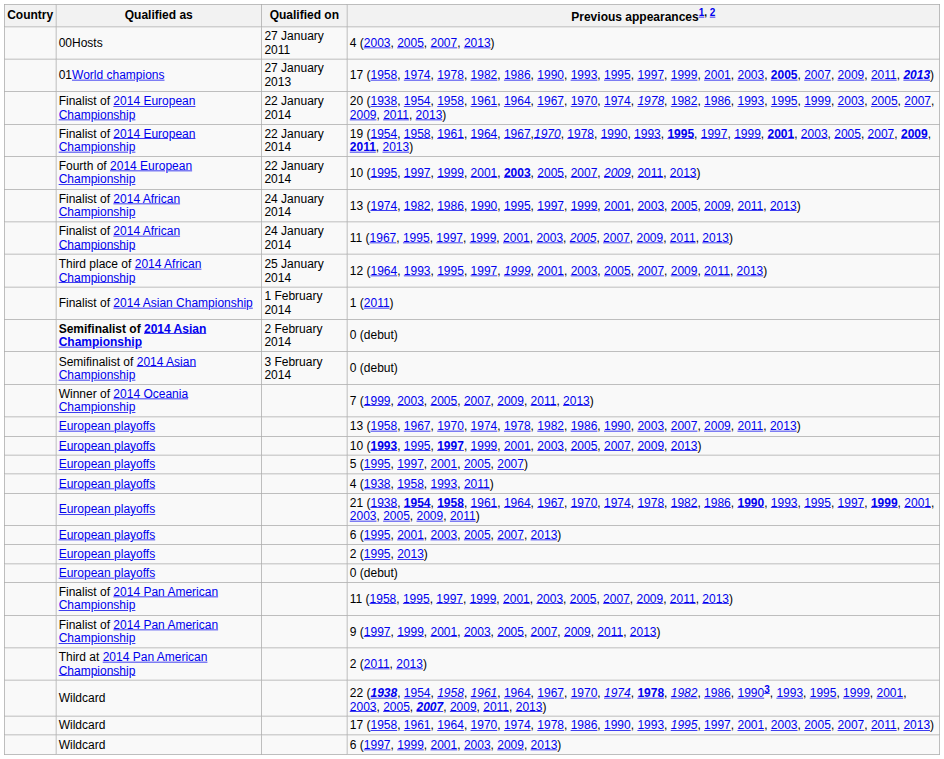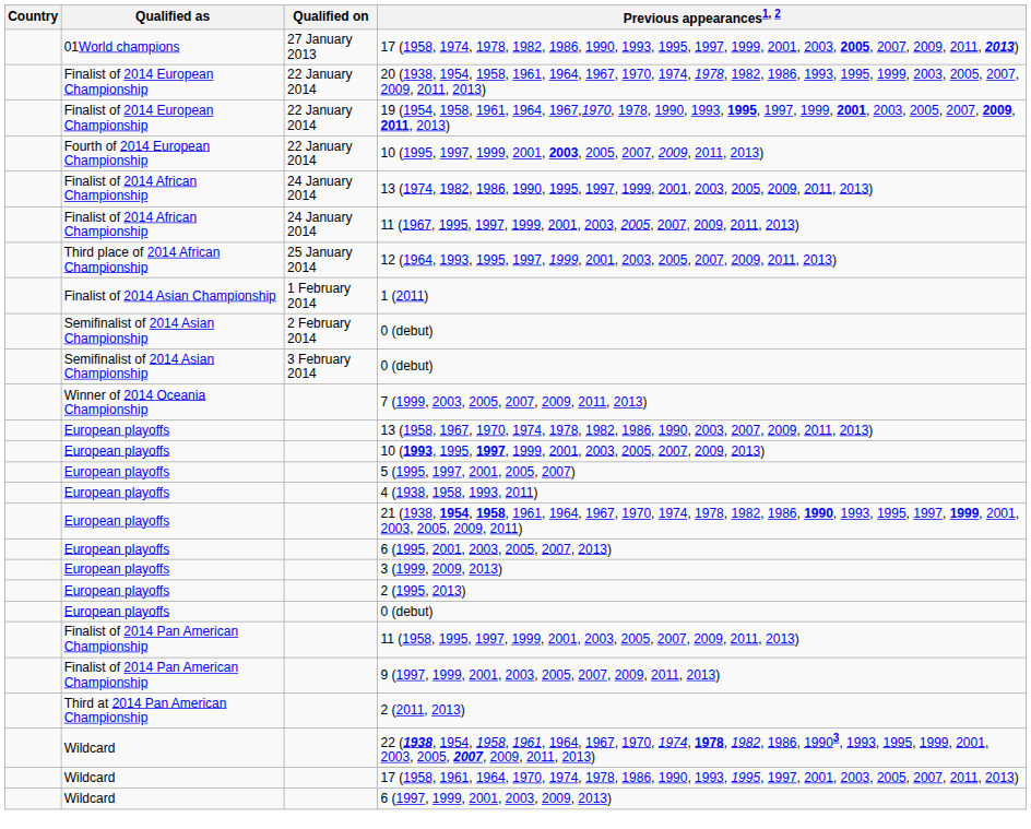 <table class="wikitable sortable">
 <tr>
 <th>Country</th>
 <th>Qualified as</th>
 <th>Qualified on</th>
 <th>Previous appearances<sup><strong><a href='#'>1</a>, <a href='#'>2</a></strong></sup></th>
-</tr>
-<tr>
-<td></td>
-<td><span>00</span>Hosts</td>
-<td>27 January 2011</td>
-<td>4 (<a href='#'>2003</a>, <a href='#'>2005</a>, <a href='#'>2007</a>, <a href='#'>2013</a>)</td>
 </tr>
 <tr>
 <td></td>
 <td><span>01</span><a href='#'>World champions</a></td>
 <td>27 January 2013</td>
 <td>17 (<a href='#'>1958</a>, <a href='#'>1974</a>, <a href='#'>1978</a>, <a href='#'>1982</a>, <a href='#'>1986</a>, <a href='#'>1990</a>, <a href='#'>1993</a>, <a href='#'>1995</a>, <a href='#'>1997</a>, <a href='#'>1999</a>, <a href='#'>2001</a>, <a href='#'>2003</a>, <strong><a href='#'>2005</a></strong>, <a href='#'>2007</a>, <a href='#'>2009</a>, <a href='#'>2011</a>, <strong><em><a href='#'>2013</a></em></strong>)</td>
 </tr>
 <tr>
 <td></td>
 <td>Finalist of <a href='#'>2014 European Championship</a></td>
 <td>22 January 2014</td>
 <td>20 (<a href='#'>1938</a>, <a href='#'>1954</a>, <a href='#'>1958</a>, <a href='#'>1961</a>, <a href='#'>1964</a>, <a href='#'>1967</a>, <a href='#'>1970</a>, <a href='#'>1974</a>, <em><a href='#'>1978</a></em>, <a href='#'>1982</a>, <a href='#'>1986</a>, <a href='#'>1993</a>, <a href='#'>1995</a>, <a href='#'>1999</a>, <a href='#'>2003</a>, <a href='#'>2005</a>, <a href='#'>2007</a>, <a href='#'>2009</a>, <a href='#'>2011</a>, <a href='#'>2013</a>)</td>
 </tr>
 <tr>
 <td></td>
 <td>Finalist of <a href='#'>2014 European Championship</a></td>
 <td>22 January 2014</td>
 <td>19 (<a href='#'>1954</a>, <a href='#'>1958</a>, <a href='#'>1961</a>, <a href='#'>1964</a>, <a href='#'>1967</a>,<em><a href='#'>1970</a></em>, <a href='#'>1978</a>, <a href='#'>1990</a>, <a href='#'>1993</a>, <strong><a href='#'>1995</a></strong>, <a href='#'>1997</a>, <a href='#'>1999</a>, <strong><a href='#'>2001</a></strong>, <a href='#'>2003</a>, <a href='#'>2005</a>, <a href='#'>2007</a>, <strong><a href='#'>2009</a></strong>, <strong><a href='#'>2011</a></strong>, <a href='#'>2013</a>)</td>
 </tr>
 <tr>
 <td></td>
 <td>Fourth of <a href='#'>2014 European Championship</a></td>
 <td>22 January 2014</td>
 <td>10 (<a href='#'>1995</a>, <a href='#'>1997</a>, <a href='#'>1999</a>, <a href='#'>2001</a>, <a href='#'><strong>2003</strong></a>, <a href='#'>2005</a>, <a href='#'>2007</a>, <a href='#'><em>2009</em></a>, <a href='#'>2011</a>, <a href='#'>2013</a>)</td>
 </tr>
 <tr>
 <td></td>
 <td>Finalist of <a href='#'>2014 African Championship</a></td>
 <td>24 January 2014</td>
 <td>13 (<a href='#'>1974</a>, <a href='#'>1982</a>, <a href='#'>1986</a>, <a href='#'>1990</a>, <a href='#'>1995</a>, <a href='#'>1997</a>, <a href='#'>1999</a>, <a href='#'>2001</a>, <a href='#'>2003</a>, <a href='#'>2005</a>, <a href='#'>2009</a>, <a href='#'>2011</a>, <a href='#'>2013</a>)</td>
 </tr>
 <tr>
 <td></td>
 <td>Finalist of <a href='#'>2014 African Championship</a></td>
 <td>24 January 2014</td>
 <td>11 (<a href='#'>1967</a>, <a href='#'>1995</a>, <a href='#'>1997</a>, <a href='#'>1999</a>, <a href='#'>2001</a>, <a href='#'>2003</a>, <a href='#'><em>2005</em></a>, <a href='#'>2007</a>, <a href='#'>2009</a>, <a href='#'>2011</a>, <a href='#'>2013</a>)</td>
 </tr>
 <tr>
 <td></td>
 <td>Third place of <a href='#'>2014 African Championship</a></td>
 <td>25 January 2014</td>
 <td>12 (<a href='#'>1964</a>, <a href='#'>1993</a>, <a href='#'>1995</a>, <a href='#'>1997</a>, <a href='#'><em>1999</em></a>, <a href='#'>2001</a>, <a href='#'>2003</a>, <a href='#'>2005</a>, <a href='#'>2007</a>, <a href='#'>2009</a>, <a href='#'>2011</a>, <a href='#'>2013</a>)</td>
 </tr>
 <tr>
 <td><s></s></td>
 <td>Finalist of <a href='#'>2014 Asian Championship</a></td>
 <td>1 February 2014</td>
 <td>1 (<a href='#'>2011</a>)</td>
 </tr>
 <tr>
 <td></td>
-<td><strong>Semifinalist of <a href='#'>2014 Asian Championship</a></strong></td>
+<td>Semifinalist of <a href='#'>2014 Asian Championship</a></td>
 <td>2 February 2014</td>
 <td>0 (debut)</td>
 </tr>
 <tr>
 <td><s></s></td>
 <td>Semifinalist of <a href='#'>2014 Asian Championship</a></td>
 <td>3 February 2014</td>
 <td>0 (debut)</td>
 </tr>
 <tr>
 <td><s></s></td>
 <td>Winner of <a href='#'>2014 Oceania Championship</a></td>
 <td></td>
 <td>7 (<a href='#'>1999</a>, <a href='#'>2003</a>, <a href='#'>2005</a>, <a href='#'>2007</a>, <a href='#'>2009</a>, <a href='#'>2011</a>, <a href='#'>2013</a>)</td>
 </tr>
 <tr>
 <td></td>
 <td><a href='#'>European playoffs</a></td>
 <td></td>
 <td>13 (<a href='#'>1958</a>, <a href='#'>1967</a>, <a href='#'>1970</a>, <a href='#'>1974</a>, <a href='#'>1978</a>, <a href='#'>1982</a>, <a href='#'>1986</a>, <a href='#'>1990</a>, <a href='#'>2003</a>, <a href='#'>2007</a>, <a href='#'>2009</a>, <a href='#'>2011</a>, <a href='#'>2013</a>)</td>
 </tr>
 <tr>
 <td></td>
 <td><a href='#'>European playoffs</a></td>
 <td></td>
 <td>10 (<strong><a href='#'>1993</a></strong>, <a href='#'>1995</a>, <strong><a href='#'>1997</a></strong>, <a href='#'>1999</a>, <a href='#'>2001</a>, <a href='#'>2003</a>, <a href='#'>2005</a>, <a href='#'>2007</a>, <a href='#'>2009</a>, <a href='#'>2013</a>)</td>
 </tr>
 <tr>
 <td></td>
 <td><a href='#'>European playoffs</a></td>
 <td></td>
 <td>5 (<a href='#'>1995</a>, <a href='#'>1997</a>, <a href='#'>2001</a>, <a href='#'>2005</a>, <a href='#'>2007</a>)</td>
 </tr>
 <tr>
 <td></td>
 <td><a href='#'>European playoffs</a></td>
 <td></td>
 <td>4 (<a href='#'>1938</a>, <a href='#'>1958</a>, <a href='#'>1993</a>, <a href='#'>2011</a>)</td>
 </tr>
 <tr>
 <td></td>
 <td><a href='#'>European playoffs</a></td>
 <td></td>
 <td>21 (<a href='#'>1938</a>, <strong><a href='#'>1954</a></strong>, <strong><a href='#'>1958</a></strong>, <a href='#'>1961</a>, <a href='#'>1964</a>, <a href='#'>1967</a>, <a href='#'>1970</a>, <a href='#'>1974</a>, <a href='#'>1978</a>, <a href='#'>1982</a>, <a href='#'>1986</a>, <strong><a href='#'>1990</a></strong>, <a href='#'>1993</a>, <a href='#'>1995</a>, <a href='#'>1997</a>, <strong><a href='#'>1999</a></strong>, <a href='#'>2001</a>, <a href='#'>2003</a>, <a href='#'>2005</a>, <a href='#'>2009</a>, <a href='#'>2011</a>)</td>
 </tr>
 <tr>
 <td></td>
 <td><a href='#'>European playoffs</a></td>
 <td></td>
 <td>6 (<a href='#'>1995</a>, <a href='#'>2001</a>, <a href='#'>2003</a>, <a href='#'>2005</a>, <a href='#'>2007</a>, <a href='#'>2013</a>)</td>
 </tr>
 <tr>
 <td></td>
 <td><a href='#'>European playoffs</a></td>
 <td></td>
+<td>3 (<a href='#'>1999</a>, <a href='#'>2009</a>, <a href='#'>2013</a>)</td>
+</tr>
+<tr>
+<td></td>
+<td><a href='#'>European playoffs</a></td>
+<td></td>
 <td>2 (<a href='#'>1995</a>, <a href='#'>2013</a>)</td>
 </tr>
 <tr>
 <td></td>
 <td><a href='#'>European playoffs</a></td>
 <td></td>
 <td>0 (debut)</td>
 </tr>
 <tr>
 <td></td>
 <td>Finalist of <a href='#'>2014 Pan American Championship</a></td>
 <td></td>
 <td>11 (<a href='#'>1958</a>, <a href='#'>1995</a>, <a href='#'>1997</a>, <a href='#'>1999</a>, <a href='#'>2001</a>, <a href='#'>2003</a>, <a href='#'>2005</a>, <a href='#'>2007</a>, <a href='#'>2009</a>, <a href='#'>2011</a>, <a href='#'>2013</a>)</td>
 </tr>
 <tr>
 <td></td>
 <td>Finalist of <a href='#'>2014 Pan American Championship</a></td>
 <td></td>
 <td>9 (<a href='#'>1997</a>, <a href='#'>1999</a>, <a href='#'>2001</a>, <a href='#'>2003</a>, <a href='#'>2005</a>, <a href='#'>2007</a>, <a href='#'>2009</a>, <a href='#'>2011</a>, <a href='#'>2013</a>)</td>
 </tr>
 <tr>
 <td></td>
 <td>Third at <a href='#'>2014 Pan American Championship</a></td>
 <td></td>
 <td>2 (<a href='#'>2011</a>, <a href='#'>2013</a>)</td>
 </tr>
 <tr>
 <td></td>
 <td>Wildcard</td>
 <td></td>
 <td>22 (<strong><em><a href='#'>1938</a></em></strong>, <a href='#'>1954</a>, <em><a href='#'>1958</a></em>, <em><a href='#'>1961</a></em>, <a href='#'>1964</a>, <a href='#'>1967</a>, <a href='#'>1970</a>, <em><a href='#'>1974</a></em>, <strong><a href='#'>1978</a></strong>, <em><a href='#'>1982</a></em>, <a href='#'>1986</a>, <a href='#'>1990</a><sup><strong><a href='#'>3</a></strong></sup>, <a href='#'>1993</a>, <a href='#'>1995</a>, <a href='#'>1999</a>, <a href='#'>2001</a>, <a href='#'>2003</a>, <a href='#'>2005</a>, <strong><em><a href='#'>2007</a></em></strong>, <a href='#'>2009</a>, <a href='#'>2011</a>, <a href='#'>2013</a>)</td>
 </tr>
 <tr>
 <td></td>
 <td>Wildcard</td>
 <td></td>
 <td>17 (<a href='#'>1958</a>, <a href='#'>1961</a>, <a href='#'>1964</a>, <a href='#'>1970</a>, <a href='#'>1974</a>, <a href='#'>1978</a>, <a href='#'>1986</a>, <a href='#'>1990</a>, <a href='#'>1993</a>, <em><a href='#'>1995</a></em>, <a href='#'>1997</a>, <a href='#'>2001</a>, <a href='#'>2003</a>, <a href='#'>2005</a>, <a href='#'>2007</a>, <a href='#'>2011</a>, <a href='#'>2013</a>)</td>
 </tr>
 <tr>
 <td></td>
 <td>Wildcard</td>
 <td></td>
 <td>6 (<a href='#'>1997</a>, <a href='#'>1999</a>, <a href='#'>2001</a>, <a href='#'>2003</a>, <a href='#'>2009</a>, <a href='#'>2013</a>)</td>
 </tr>
 </table>
